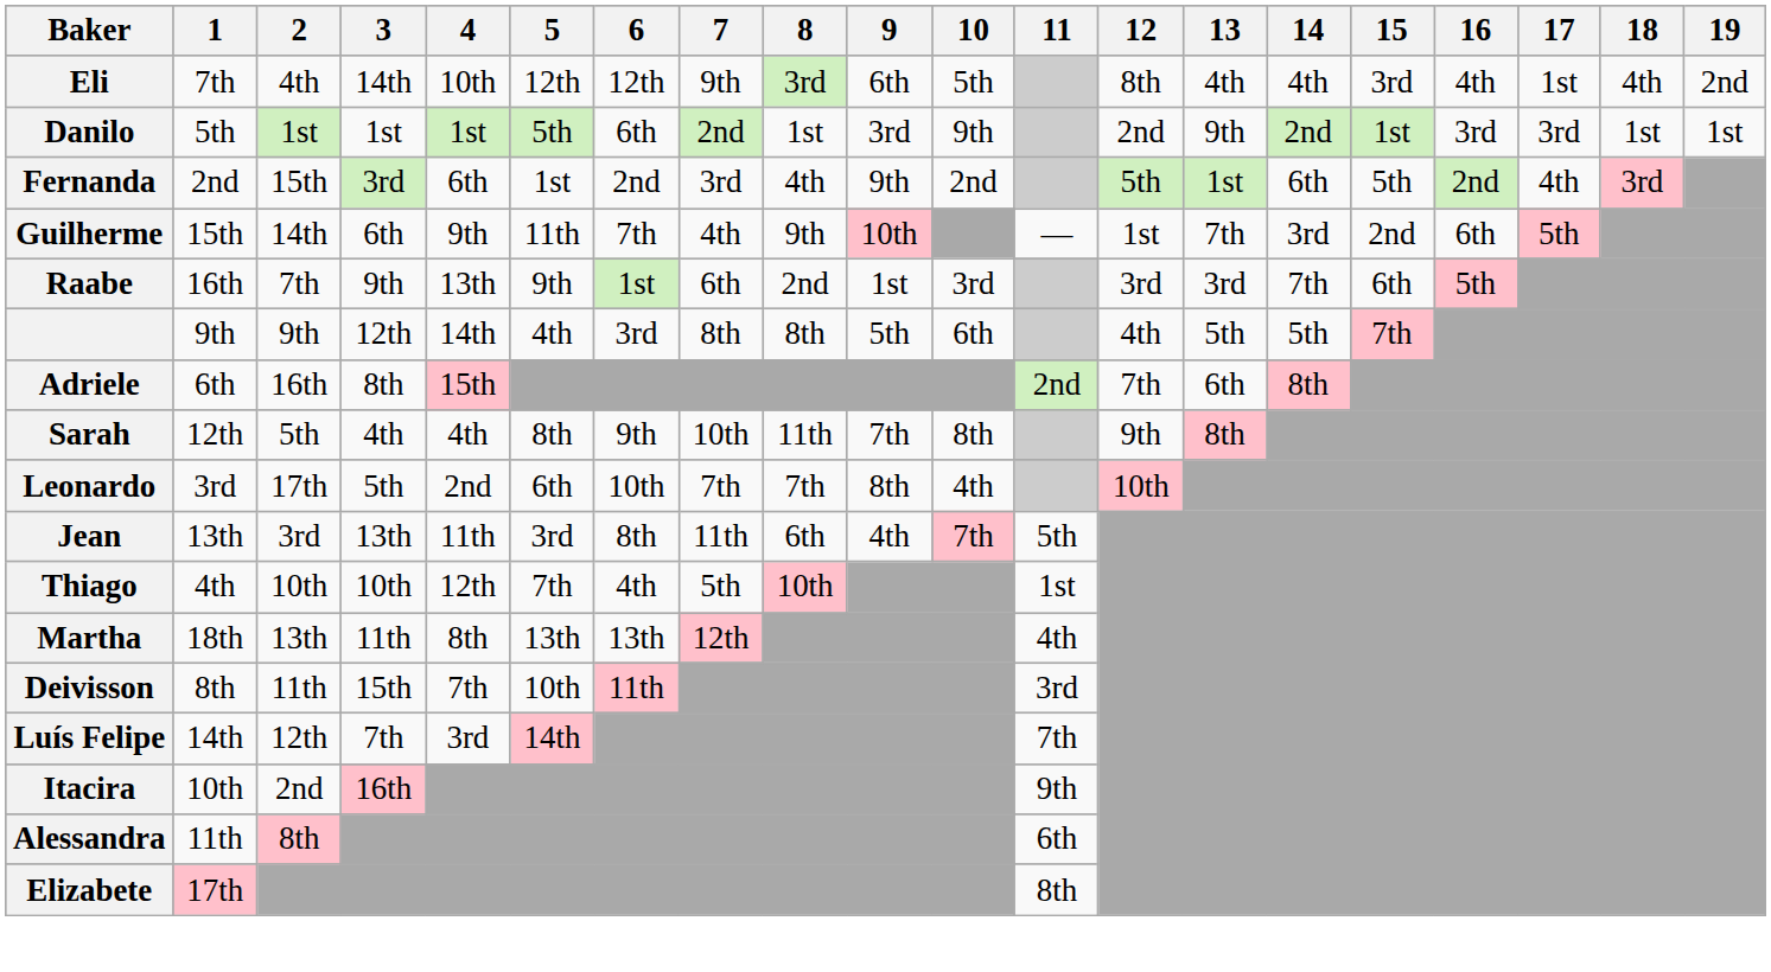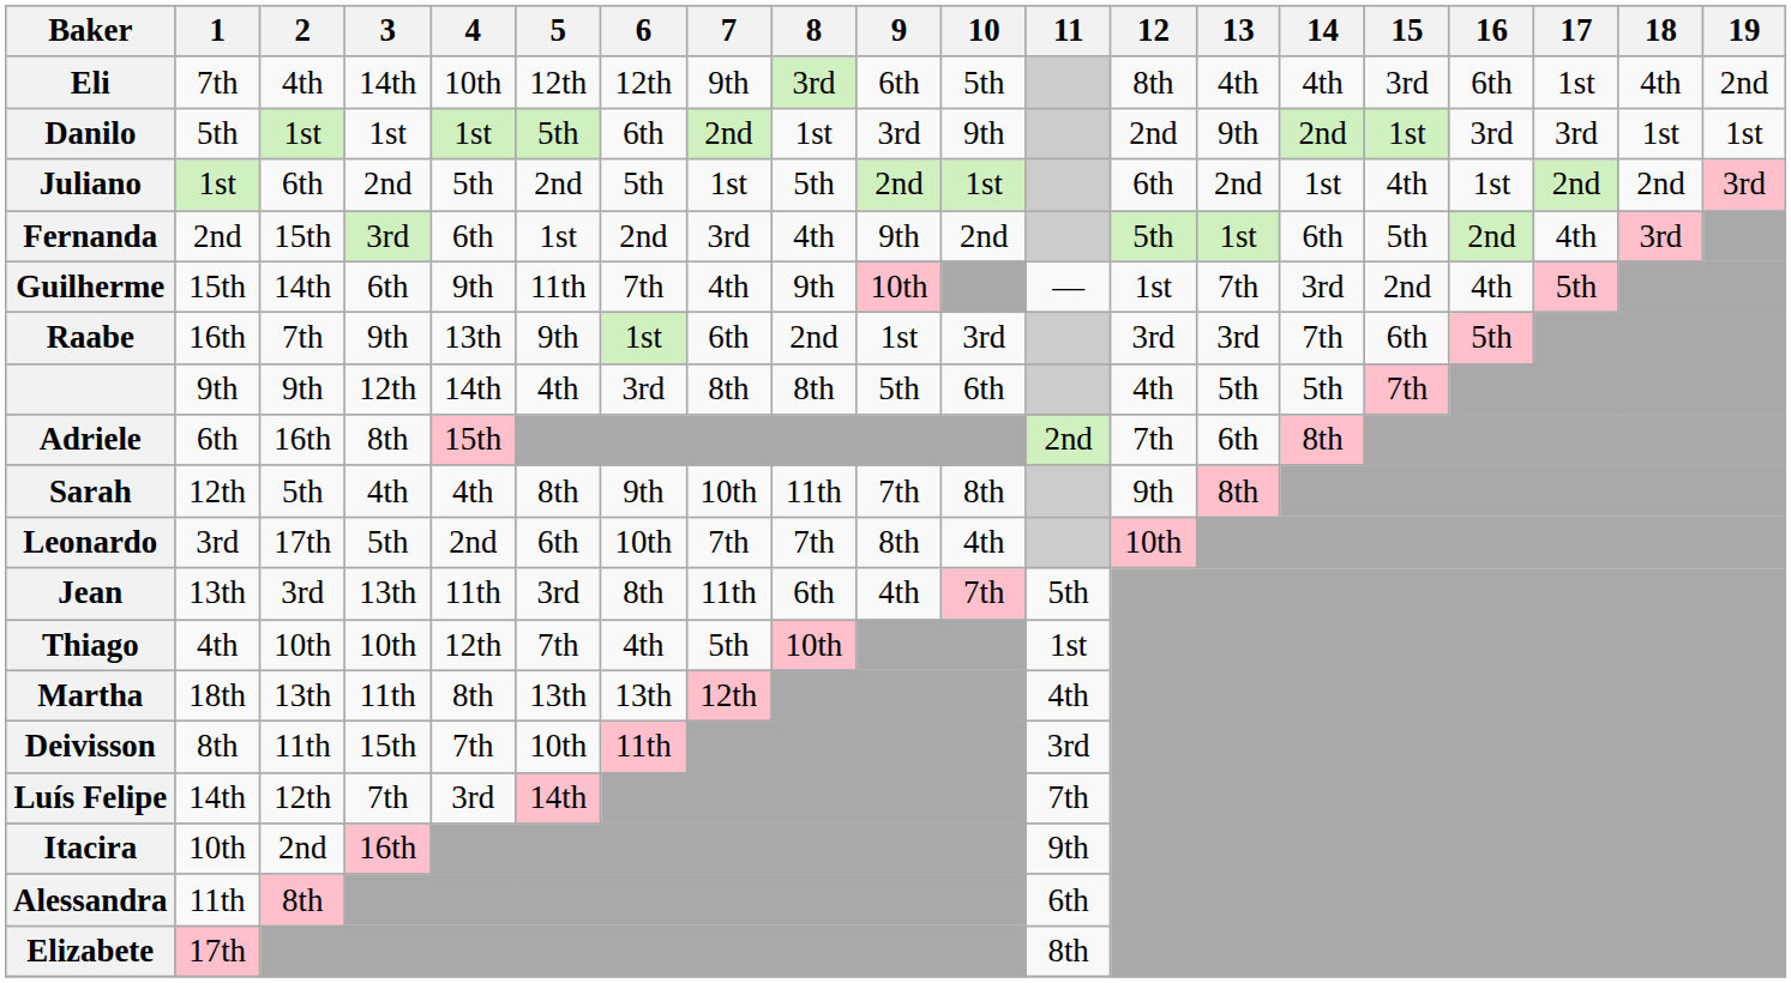 <table class="wikitable" style="text-align:center; font-size:100%; width: 100%">
 <tr>
 <th width="08.00%">Baker</th>
 <th width="04.85%">1</th>
 <th width="04.85%">2</th>
 <th width="04.85%">3</th>
 <th width="04.85%">4</th>
 <th width="04.85%">5</th>
 <th width="04.85%">6</th>
 <th width="04.85%">7</th>
 <th width="04.85%">8</th>
 <th width="04.85%">9</th>
 <th width="04.85%">10</th>
 <th width="04.85%">11</th>
 <th width="04.85%">12</th>
 <th width="04.85%">13</th>
 <th width="04.85%">14</th>
 <th width="04.85%">15</th>
 <th width="04.85%">16</th>
 <th width="04.85%">17</th>
 <th width="04.85%">18</th>
 <th width="04.85%">19</th>
 </tr>
 <tr>
 <th>Eli</th>
 <td>7th</td>
 <td>4th</td>
 <td>14th</td>
 <td>10th</td>
 <td>12th</td>
 <td>12th</td>
 <td>9th</td>
 <td bgcolor=D0F0C0>3rd</td>
 <td>6th</td>
 <td>5th</td>
 <td bgcolor=CCCCCC></td>
 <td>8th</td>
 <td>4th</td>
 <td>4th</td>
 <td>3rd</td>
-<td>4th</td>
+<td>6th</td>
 <td>1st</td>
 <td>4th</td>
 <td>2nd</td>
 </tr>
 <tr>
 <th>Danilo</th>
 <td>5th</td>
 <td bgcolor=D0F0C0>1st</td>
 <td>1st</td>
 <td bgcolor=D0F0C0>1st</td>
 <td bgcolor=D0F0C0>5th</td>
 <td>6th</td>
 <td bgcolor=D0F0C0>2nd</td>
 <td>1st</td>
 <td>3rd</td>
 <td>9th</td>
 <td bgcolor=CCCCCC></td>
 <td>2nd</td>
 <td>9th</td>
 <td bgcolor=D0F0C0>2nd</td>
 <td bgcolor=D0F0C0>1st</td>
 <td>3rd</td>
 <td>3rd</td>
 <td>1st</td>
 <td>1st</td>
+</tr>
+<tr>
+<th>Juliano</th>
+<td bgcolor=D0F0C0>1st</td>
+<td>6th</td>
+<td>2nd</td>
+<td>5th</td>
+<td>2nd</td>
+<td>5th</td>
+<td>1st</td>
+<td>5th</td>
+<td bgcolor=D0F0C0>2nd</td>
+<td bgcolor=D0F0C0>1st</td>
+<td bgcolor=CCCCCC></td>
+<td>6th</td>
+<td>2nd</td>
+<td>1st</td>
+<td>4th</td>
+<td>1st</td>
+<td bgcolor=D0F0C0>2nd</td>
+<td>2nd</td>
+<td bgcolor=FFC0CB>3rd</td>
 </tr>
 <tr>
 <th>Fernanda</th>
 <td>2nd</td>
 <td>15th</td>
 <td bgcolor=D0F0C0>3rd</td>
 <td>6th</td>
 <td>1st</td>
 <td>2nd</td>
 <td>3rd</td>
 <td>4th</td>
 <td>9th</td>
 <td>2nd</td>
 <td bgcolor=CCCCCC></td>
 <td bgcolor=D0F0C0>5th</td>
 <td bgcolor=D0F0C0>1st</td>
 <td>6th</td>
 <td>5th</td>
 <td bgcolor=D0F0C0>2nd</td>
 <td>4th</td>
 <td bgcolor=FFC0CB>3rd</td>
 <td bgcolor=A9A9A9></td>
 </tr>
 <tr>
 <th>Guilherme</th>
 <td>15th</td>
 <td>14th</td>
 <td>6th</td>
 <td>9th</td>
 <td>11th</td>
 <td>7th</td>
 <td>4th</td>
 <td>9th</td>
 <td bgcolor=FFC0CB>10th</td>
 <td bgcolor=A9A9A9></td>
 <td>—</td>
 <td>1st</td>
 <td>7th</td>
 <td>3rd</td>
 <td>2nd</td>
-<td>6th</td>
+<td>4th</td>
 <td bgcolor=FFC0CB>5th</td>
 <td bgcolor=A9A9A9 colspan=2></td>
 </tr>
 <tr>
 <th>Raabe</th>
 <td>16th</td>
 <td>7th</td>
 <td>9th</td>
 <td>13th</td>
 <td>9th</td>
 <td bgcolor=D0F0C0>1st</td>
 <td>6th</td>
 <td>2nd</td>
 <td>1st</td>
 <td>3rd</td>
 <td bgcolor=CCCCCC></td>
 <td>3rd</td>
 <td>3rd</td>
 <td>7th</td>
 <td>6th</td>
 <td bgcolor=FFC0CB>5th</td>
 <td bgcolor=A9A9A9 colspan=3></td>
 </tr>
 <tr>
 <th></th>
 <td>9th</td>
 <td>9th</td>
 <td>12th</td>
 <td>14th</td>
 <td>4th</td>
 <td>3rd</td>
 <td>8th</td>
 <td>8th</td>
 <td>5th</td>
 <td>6th</td>
 <td bgcolor=CCCCCC></td>
 <td>4th</td>
 <td>5th</td>
 <td>5th</td>
 <td bgcolor=FFC0CB>7th</td>
 <td bgcolor=A9A9A9 colspan=4></td>
 </tr>
 <tr>
 <th>Adriele</th>
 <td>6th</td>
 <td>16th</td>
 <td>8th</td>
 <td bgcolor=FFC0CB>15th</td>
 <td bgcolor=A9A9A9 colspan=6></td>
 <td bgcolor=D0F0C0>2nd</td>
 <td>7th</td>
 <td>6th</td>
 <td bgcolor=FFC0CB>8th</td>
 <td bgcolor=A9A9A9 colspan=5></td>
 </tr>
 <tr>
 <th>Sarah</th>
 <td>12th</td>
 <td>5th</td>
 <td>4th</td>
 <td>4th</td>
 <td>8th</td>
 <td>9th</td>
 <td>10th</td>
 <td>11th</td>
 <td>7th</td>
 <td>8th</td>
 <td bgcolor=CCCCCC></td>
 <td>9th</td>
 <td bgcolor=FFC0CB>8th</td>
 <td bgcolor=A9A9A9 colspan=6></td>
 </tr>
 <tr>
 <th>Leonardo</th>
 <td>3rd</td>
 <td>17th</td>
 <td>5th</td>
 <td>2nd</td>
 <td>6th</td>
 <td>10th</td>
 <td>7th</td>
 <td>7th</td>
 <td>8th</td>
 <td>4th</td>
 <td bgcolor=CCCCCC></td>
 <td bgcolor=FFC0CB>10th</td>
 <td bgcolor=A9A9A9 colspan=7></td>
 </tr>
 <tr>
 <th>Jean</th>
 <td>13th</td>
 <td>3rd</td>
 <td>13th</td>
 <td>11th</td>
 <td>3rd</td>
 <td>8th</td>
 <td>11th</td>
 <td>6th</td>
 <td>4th</td>
 <td bgcolor=FFC0CB>7th</td>
 <td>5th</td>
 <td bgcolor=A9A9A9 rowspan=8 colspan=8></td>
 </tr>
 <tr>
 <th>Thiago</th>
 <td>4th</td>
 <td>10th</td>
 <td>10th</td>
 <td>12th</td>
 <td>7th</td>
 <td>4th</td>
 <td>5th</td>
 <td bgcolor=FFC0CB>10th</td>
 <td bgcolor=A9A9A9 colspan=2></td>
 <td>1st</td>
 </tr>
 <tr>
 <th>Martha</th>
 <td>18th</td>
 <td>13th</td>
 <td>11th</td>
 <td>8th</td>
 <td>13th</td>
 <td>13th</td>
 <td bgcolor=FFC0CB>12th</td>
 <td bgcolor=A9A9A9 colspan=3></td>
 <td>4th</td>
 </tr>
 <tr>
 <th>Deivisson</th>
 <td>8th</td>
 <td>11th</td>
 <td>15th</td>
 <td>7th</td>
 <td>10th</td>
 <td bgcolor=FFC0CB>11th</td>
 <td bgcolor=A9A9A9 colspan=4></td>
 <td>3rd</td>
 </tr>
 <tr>
 <th>Luís Felipe</th>
 <td>14th</td>
 <td>12th</td>
 <td>7th</td>
 <td>3rd</td>
 <td bgcolor=FFC0CB>14th</td>
 <td bgcolor=A9A9A9 colspan=5></td>
 <td>7th</td>
 </tr>
 <tr>
 <th>Itacira</th>
 <td>10th</td>
 <td>2nd</td>
 <td bgcolor=FFC0CB>16th</td>
 <td bgcolor=A9A9A9 colspan=7></td>
 <td>9th</td>
 </tr>
 <tr>
 <th>Alessandra</th>
 <td>11th</td>
 <td bgcolor=FFC0CB>8th</td>
 <td bgcolor=A9A9A9 colspan=8></td>
 <td>6th</td>
 </tr>
 <tr>
 <th>Elizabete</th>
 <td bgcolor=FFC0CB>17th</td>
 <td bgcolor=A9A9A9 colspan=9></td>
 <td>8th</td>
 </tr>
 <tr>
 </tr>
 </table>
